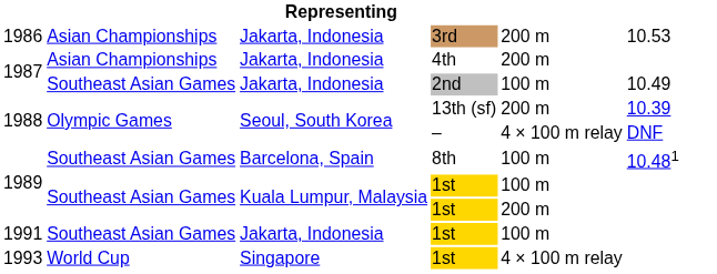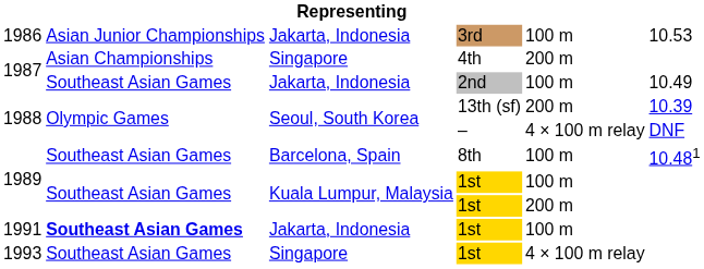 <table>
 <tr>
 <th colspan="6">Representing </th>
 </tr>
 <tr>
 <td>1986</td>
-<td><a href='#'>Asian Championships</a></td>
+<td><a href='#'>Asian Junior Championships</a></td>
 <td><a href='#'>Jakarta, Indonesia</a></td>
 <td bgcolor=cc9966>3rd</td>
-<td>200 m</td>
+<td>100 m</td>
 <td>10.53</td>
 </tr>
 <tr>
 <td rowspan=2>1987</td>
 <td><a href='#'>Asian Championships</a></td>
-<td><a href='#'>Jakarta, Indonesia</a></td>
+<td><a href='#'>Singapore</a></td>
 <td>4th</td>
 <td>200 m</td>
 <td></td>
 </tr>
 <tr>
 <td><a href='#'>Southeast Asian Games</a></td>
 <td><a href='#'>Jakarta, Indonesia</a></td>
 <td bgcolor=silver>2nd</td>
 <td>100 m</td>
 <td>10.49</td>
 </tr>
 <tr>
 <td rowspan=2>1988</td>
 <td rowspan=2><a href='#'>Olympic Games</a></td>
 <td rowspan=2><a href='#'>Seoul, South Korea</a></td>
 <td>13th (sf)</td>
 <td>200 m</td>
 <td><a href='#'>10.39</a></td>
 </tr>
 <tr>
 <td>–</td>
 <td>4 × 100 m relay</td>
 <td><a href='#'>DNF</a></td>
 </tr>
 <tr>
 <td rowspan=3>1989</td>
 <td><a href='#'>Southeast Asian Games</a></td>
 <td><a href='#'>Barcelona, Spain</a></td>
 <td>8th</td>
 <td>100 m</td>
 <td><a href='#'>10.48</a><sup>1</sup></td>
 </tr>
 <tr>
 <td rowspan=2><a href='#'>Southeast Asian Games</a></td>
 <td rowspan=2><a href='#'>Kuala Lumpur, Malaysia</a></td>
 <td bgcolor=gold>1st</td>
 <td>100 m</td>
 <td></td>
 </tr>
 <tr>
 <td bgcolor=gold>1st</td>
 <td>200 m</td>
 <td></td>
 </tr>
 <tr>
 <td>1991</td>
-<td><a href='#'>Southeast Asian Games</a></td>
+<td><strong><a href='#'>Southeast Asian Games</a></strong></td>
 <td><a href='#'>Jakarta, Indonesia</a></td>
 <td bgcolor=gold>1st</td>
 <td>100 m</td>
 <td></td>
 </tr>
 <tr>
 <td>1993</td>
-<td><a href='#'>World Cup</a></td>
+<td><a href='#'>Southeast Asian Games</a></td>
 <td><a href='#'>Singapore</a></td>
 <td bgcolor=gold>1st</td>
 <td>4 × 100 m relay</td>
 <td></td>
 </tr>
 </table>
